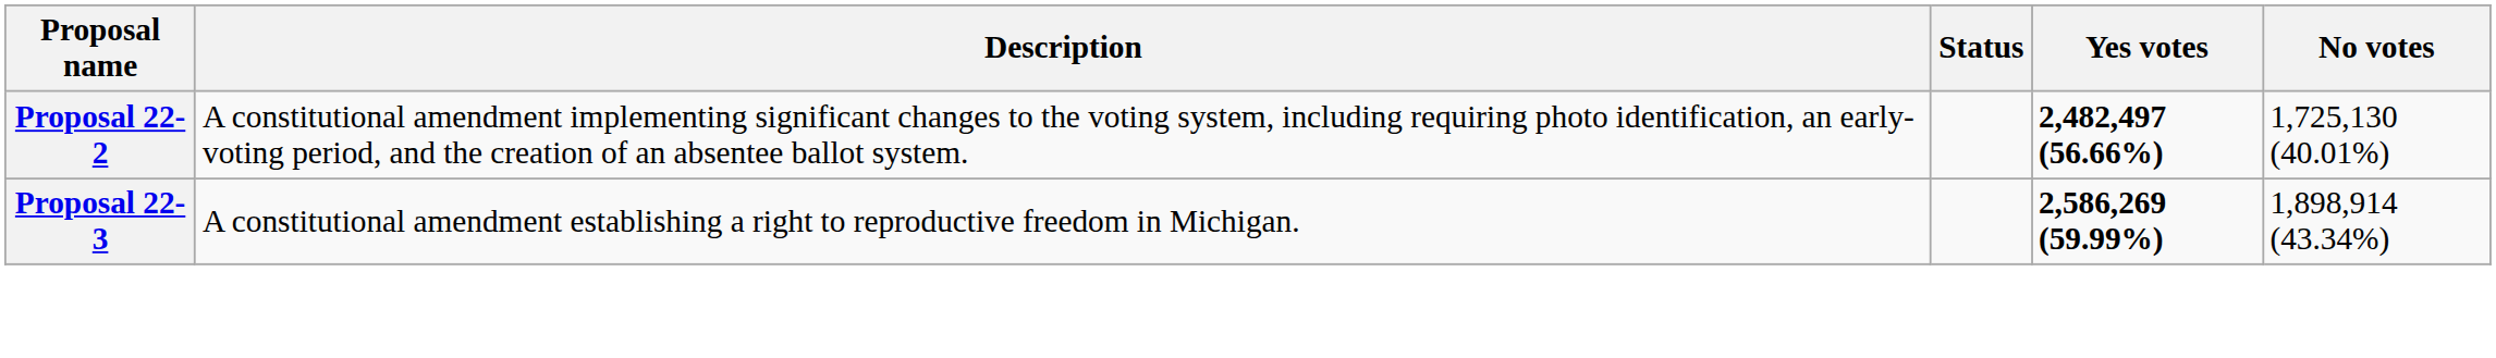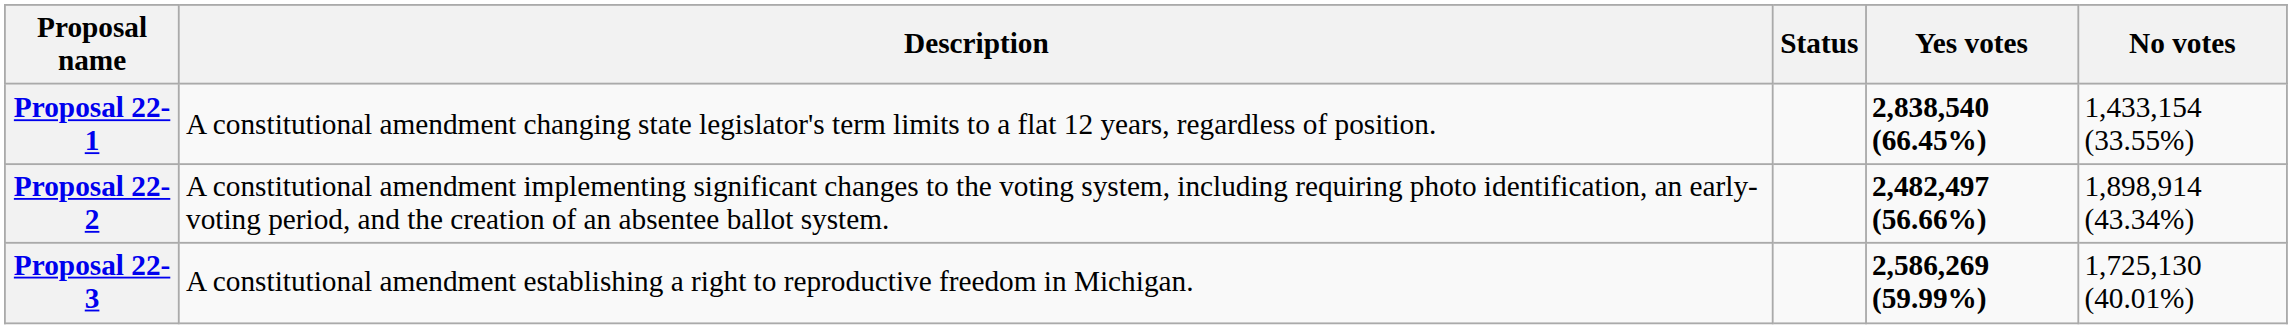 <table class="wikitable sortable plainrowheaders">
 <tr>
 <th scope="col">Proposal name</th>
 <th class="unsortable" scope="col">Description</th>
 <th scope="col">Status</th>
 <th scope="col">Yes votes</th>
 <th scope="col">No votes</th>
 </tr>
 <tr>
+<th scope="row"><a href='#'>Proposal 22-1</a></th>
+<td>A constitutional amendment changing state legislator's term limits to a flat 12 years, regardless of position.</td>
+<td></td>
+<td><strong>2,838,540 (66.45%)</strong></td>
+<td>1,433,154 (33.55%)</td>
+</tr>
+<tr>
 <th scope="row"><a href='#'>Proposal 22-2</a></th>
 <td>A constitutional amendment implementing significant changes to the voting system, including requiring photo identification, an early-voting period, and the creation of an absentee ballot system.</td>
 <td></td>
 <td><strong>2,482,497 (56.66%)</strong></td>
-<td>1,725,130 (40.01%)</td>
+<td>1,898,914 (43.34%)</td>
 </tr>
 <tr>
 <th scope="row"><a href='#'>Proposal 22-3</a></th>
 <td>A constitutional amendment establishing a right to reproductive freedom in Michigan.</td>
 <td></td>
 <td><strong>2,586,269 (59.99%)</strong></td>
-<td>1,898,914 (43.34%)</td>
+<td>1,725,130 (40.01%)</td>
 </tr>
 </table>
